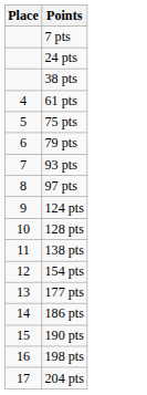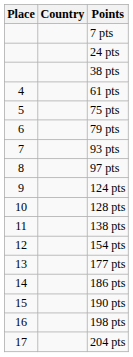 <table class=wikitable>
 <tr>
 <th>Place</th>
+<th>Country</th>
 <th>Points</th>
 </tr>
 <tr>
 <td align=center></td>
+<td></td>
 <td>7 pts</td>
 </tr>
 <tr>
 <td align=center></td>
+<td></td>
 <td>24 pts</td>
 </tr>
 <tr>
 <td align=center></td>
+<td></td>
 <td>38 pts</td>
 </tr>
 <tr>
 <td align=center>4</td>
+<td></td>
 <td>61 pts</td>
 </tr>
 <tr>
 <td align=center>5</td>
+<td></td>
 <td>75 pts</td>
 </tr>
 <tr>
 <td align=center>6</td>
+<td></td>
 <td>79 pts</td>
 </tr>
 <tr>
 <td align=center>7</td>
+<td></td>
 <td>93 pts</td>
 </tr>
 <tr>
 <td align=center>8</td>
+<td></td>
 <td>97 pts</td>
 </tr>
 <tr>
 <td align=center>9</td>
+<td></td>
 <td>124 pts</td>
 </tr>
 <tr>
 <td align=center>10</td>
+<td></td>
 <td>128 pts</td>
 </tr>
 <tr>
 <td align=center>11</td>
+<td></td>
 <td>138 pts</td>
 </tr>
 <tr>
 <td align=center>12</td>
+<td></td>
 <td>154 pts</td>
 </tr>
 <tr>
 <td align=center>13</td>
+<td></td>
 <td>177 pts</td>
 </tr>
 <tr>
 <td align=center>14</td>
+<td></td>
 <td>186 pts</td>
 </tr>
 <tr>
 <td align=center>15</td>
+<td></td>
 <td>190 pts</td>
 </tr>
 <tr>
 <td align=center>16</td>
+<td></td>
 <td>198 pts</td>
 </tr>
 <tr>
 <td align=center>17</td>
+<td></td>
 <td>204 pts</td>
 </tr>
 </table>
